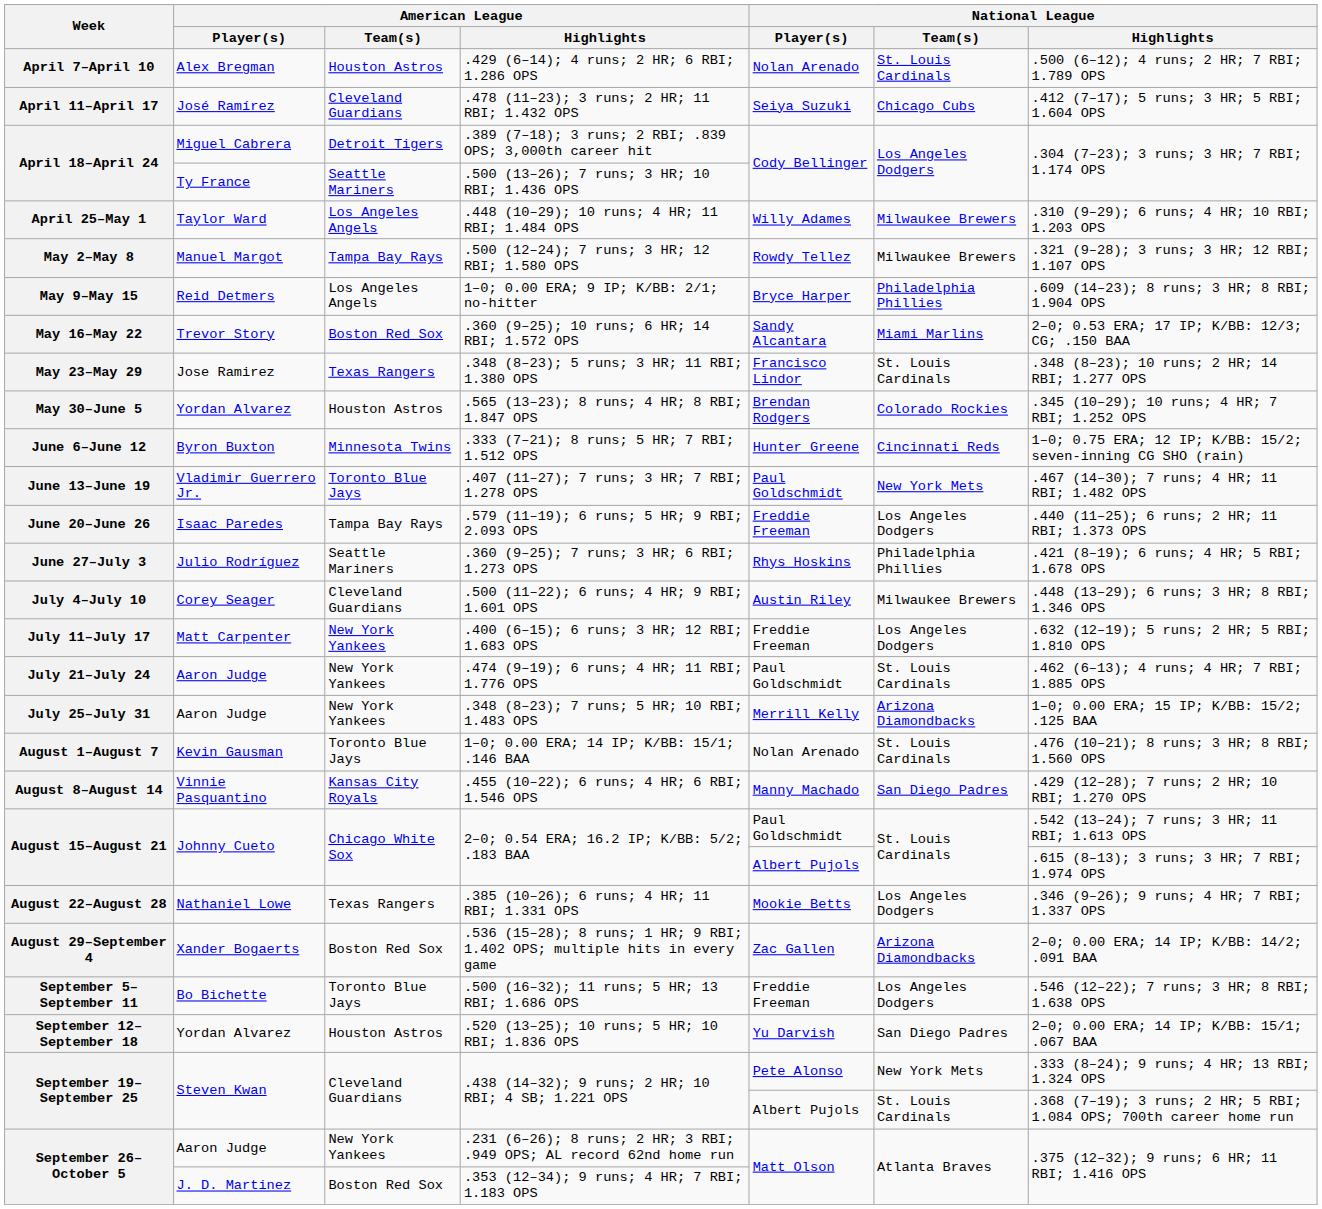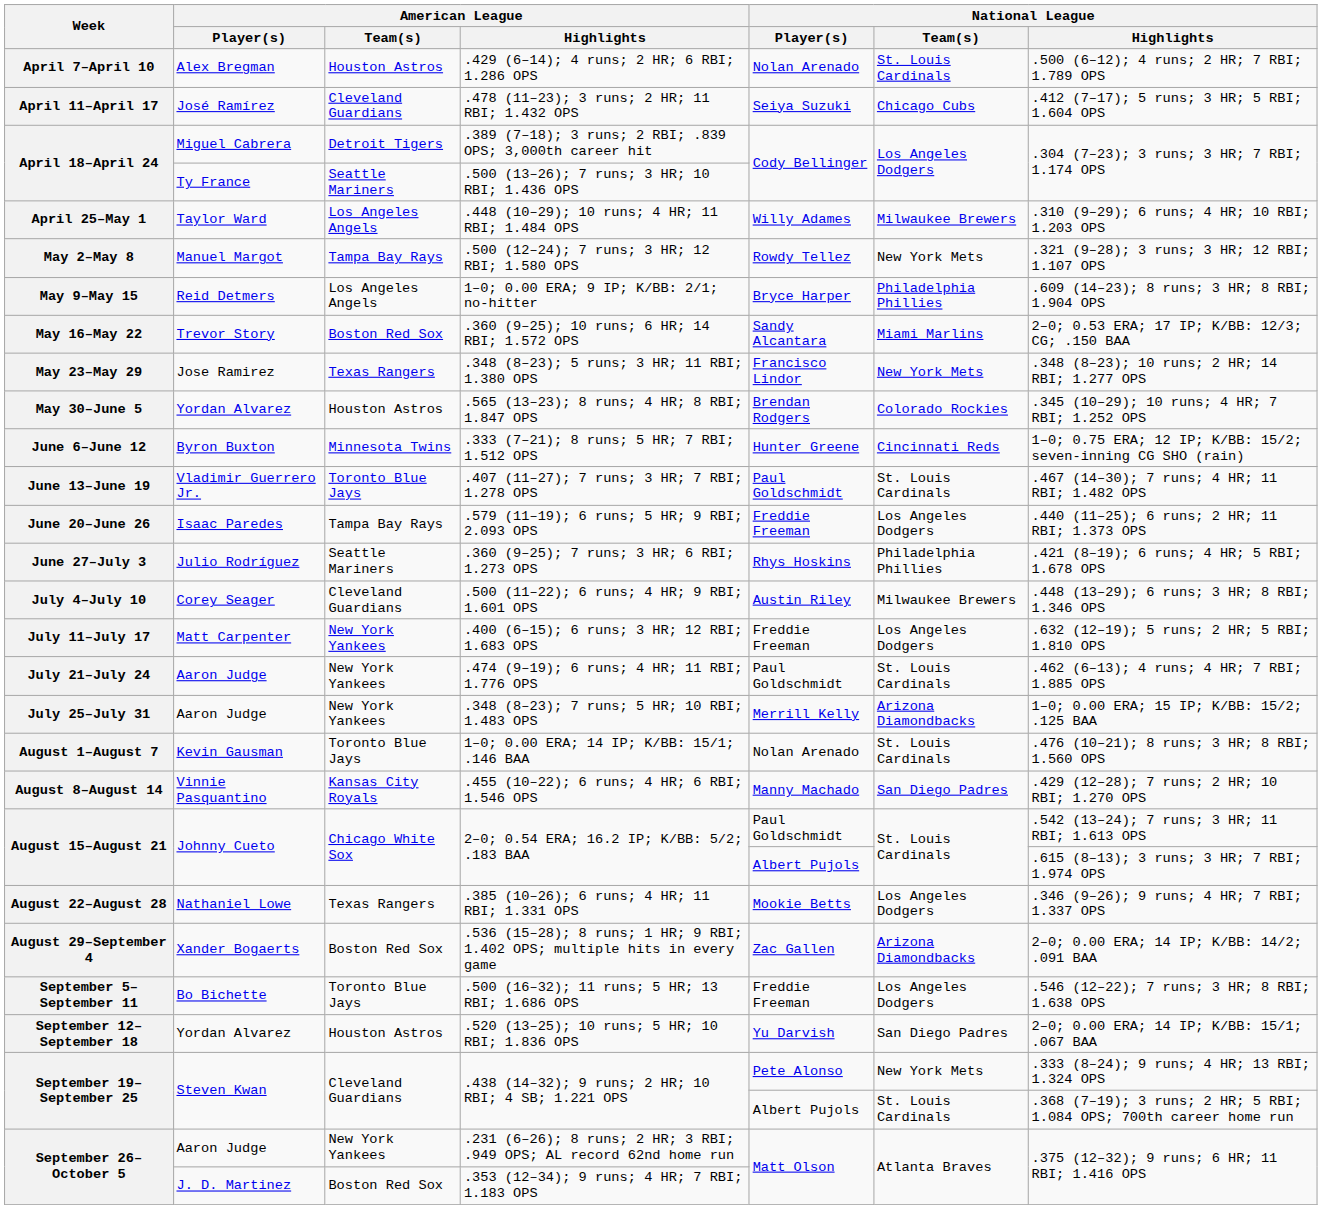 <table class="wikitable plainrowheaders">
 <tr>
 <th rowspan=2>Week</th>
 <th colspan=3>American League</th>
 <th colspan=3>National League</th>
 </tr>
 <tr>
 <th>Player(s)</th>
 <th>Team(s)</th>
 <th width=22%>Highlights</th>
 <th>Player(s)</th>
 <th>Team(s)</th>
 <th width=22%>Highlights</th>
 </tr>
 <tr>
 <th scope="row">April 7–April 10</th>
 <td><a href='#'>Alex Bregman</a></td>
 <td><a href='#'>Houston Astros</a></td>
 <td>.429 (6–14); 4 runs; 2 HR; 6 RBI; 1.286 OPS</td>
 <td><a href='#'>Nolan Arenado</a></td>
 <td><a href='#'>St. Louis Cardinals</a></td>
 <td>.500 (6–12); 4 runs; 2 HR; 7 RBI; 1.789 OPS</td>
 </tr>
 <tr>
 <th scope="row">April 11–April 17</th>
 <td><a href='#'>José Ramírez</a></td>
 <td><a href='#'>Cleveland Guardians</a></td>
 <td>.478 (11–23); 3 runs; 2 HR; 11 RBI; 1.432 OPS</td>
 <td><a href='#'>Seiya Suzuki</a></td>
 <td><a href='#'>Chicago Cubs</a></td>
 <td>.412 (7–17); 5 runs; 3 HR; 5 RBI; 1.604 OPS</td>
 </tr>
 <tr>
 <th rowspan="2" scope="row">April 18–April 24</th>
 <td><a href='#'>Miguel Cabrera</a></td>
 <td><a href='#'>Detroit Tigers</a></td>
 <td>.389 (7–18); 3 runs; 2 RBI; .839 OPS; 3,000th career hit</td>
 <td rowspan="2"><a href='#'>Cody Bellinger</a></td>
 <td rowspan="2"><a href='#'>Los Angeles Dodgers</a></td>
 <td rowspan="2">.304 (7–23); 3 runs; 3 HR; 7 RBI; 1.174 OPS</td>
 </tr>
 <tr>
 <td><a href='#'>Ty France</a></td>
 <td><a href='#'>Seattle Mariners</a></td>
 <td>.500 (13–26); 7 runs; 3 HR; 10 RBI; 1.436 OPS</td>
 </tr>
 <tr>
 <th scope="row">April 25–May 1</th>
 <td><a href='#'>Taylor Ward</a></td>
 <td><a href='#'>Los Angeles Angels</a></td>
 <td>.448 (10–29); 10 runs; 4 HR; 11 RBI; 1.484 OPS</td>
 <td><a href='#'>Willy Adames</a></td>
 <td><a href='#'>Milwaukee Brewers</a></td>
 <td>.310 (9–29); 6 runs; 4 HR; 10 RBI; 1.203 OPS</td>
 </tr>
 <tr>
 <th scope="row">May 2–May 8</th>
 <td><a href='#'>Manuel Margot</a></td>
 <td><a href='#'>Tampa Bay Rays</a></td>
 <td>.500 (12–24); 7 runs; 3 HR; 12 RBI; 1.580 OPS</td>
 <td><a href='#'>Rowdy Tellez</a></td>
-<td>Milwaukee Brewers</td>
+<td>New York Mets</td>
 <td>.321 (9–28); 3 runs; 3 HR; 12 RBI; 1.107 OPS</td>
 </tr>
 <tr>
 <th scope="row">May 9–May 15</th>
 <td><a href='#'>Reid Detmers</a></td>
 <td>Los Angeles Angels</td>
 <td>1–0; 0.00 ERA; 9 IP; K/BB: 2/1; no-hitter</td>
 <td><a href='#'>Bryce Harper</a></td>
 <td><a href='#'>Philadelphia Phillies</a></td>
 <td>.609 (14–23); 8 runs; 3 HR; 8 RBI; 1.904 OPS</td>
 </tr>
 <tr>
 <th scope="row">May 16–May 22</th>
 <td><a href='#'>Trevor Story</a></td>
 <td><a href='#'>Boston Red Sox</a></td>
 <td>.360 (9–25); 10 runs; 6 HR; 14 RBI; 1.572 OPS</td>
 <td><a href='#'>Sandy Alcantara</a></td>
 <td><a href='#'>Miami Marlins</a></td>
 <td>2–0; 0.53 ERA; 17 IP; K/BB: 12/3; CG; .150 BAA</td>
 </tr>
 <tr>
 <th scope="row">May 23–May 29</th>
 <td>Jose Ramirez</td>
 <td><a href='#'>Texas Rangers</a></td>
 <td>.348 (8–23); 5 runs; 3 HR; 11 RBI; 1.380 OPS</td>
 <td><a href='#'>Francisco Lindor</a></td>
-<td>St. Louis Cardinals</td>
+<td><a href='#'>New York Mets</a></td>
 <td>.348 (8–23); 10 runs; 2 HR; 14 RBI; 1.277 OPS</td>
 </tr>
 <tr>
 <th scope="row">May 30–June 5</th>
 <td><a href='#'>Yordan Alvarez</a></td>
 <td>Houston Astros</td>
 <td>.565 (13–23); 8 runs; 4 HR; 8 RBI; 1.847 OPS</td>
 <td><a href='#'>Brendan Rodgers</a></td>
 <td><a href='#'>Colorado Rockies</a></td>
 <td>.345 (10–29); 10 runs; 4 HR; 7 RBI; 1.252 OPS</td>
 </tr>
 <tr>
 <th scope="row">June 6–June 12</th>
 <td><a href='#'>Byron Buxton</a></td>
 <td><a href='#'>Minnesota Twins</a></td>
 <td>.333 (7–21); 8 runs; 5 HR; 7 RBI; 1.512 OPS</td>
 <td><a href='#'>Hunter Greene</a></td>
 <td><a href='#'>Cincinnati Reds</a></td>
 <td>1–0; 0.75 ERA; 12 IP; K/BB: 15/2; seven-inning CG SHO (rain)</td>
 </tr>
 <tr>
 <th scope="row">June 13–June 19</th>
 <td><a href='#'>Vladimir Guerrero Jr.</a></td>
 <td><a href='#'>Toronto Blue Jays</a></td>
 <td>.407 (11–27); 7 runs; 3 HR; 7 RBI; 1.278 OPS</td>
 <td><a href='#'>Paul Goldschmidt</a></td>
-<td><a href='#'>New York Mets</a></td>
+<td>St. Louis Cardinals</td>
 <td>.467 (14–30); 7 runs; 4 HR; 11 RBI; 1.482 OPS</td>
 </tr>
 <tr>
 <th scope="row">June 20–June 26</th>
 <td><a href='#'>Isaac Paredes</a></td>
 <td>Tampa Bay Rays</td>
 <td>.579 (11–19); 6 runs; 5 HR; 9 RBI; 2.093 OPS</td>
 <td><a href='#'>Freddie Freeman</a></td>
 <td>Los Angeles Dodgers</td>
 <td>.440 (11–25); 6 runs; 2 HR; 11 RBI; 1.373 OPS</td>
 </tr>
 <tr>
 <th scope="row">June 27–July 3</th>
 <td><a href='#'>Julio Rodríguez</a></td>
 <td>Seattle Mariners</td>
 <td>.360 (9–25); 7 runs; 3 HR; 6 RBI; 1.273 OPS</td>
 <td><a href='#'>Rhys Hoskins</a></td>
 <td>Philadelphia Phillies</td>
 <td>.421 (8–19); 6 runs; 4 HR; 5 RBI; 1.678 OPS</td>
 </tr>
 <tr>
 <th scope="row">July 4–July 10</th>
 <td><a href='#'>Corey Seager</a></td>
 <td>Cleveland Guardians</td>
 <td>.500 (11–22); 6 runs; 4 HR; 9 RBI; 1.601 OPS</td>
 <td><a href='#'>Austin Riley</a></td>
 <td>Milwaukee Brewers</td>
 <td>.448 (13–29); 6 runs; 3 HR; 8 RBI; 1.346 OPS</td>
 </tr>
 <tr>
 <th scope="row">July 11–July 17</th>
 <td><a href='#'>Matt Carpenter</a></td>
 <td><a href='#'>New York Yankees</a></td>
 <td>.400 (6–15); 6 runs; 3 HR; 12 RBI; 1.683 OPS</td>
 <td>Freddie Freeman</td>
 <td>Los Angeles Dodgers</td>
 <td>.632 (12–19); 5 runs; 2 HR; 5 RBI; 1.810 OPS</td>
 </tr>
 <tr>
 <th scope="row">July 21–July 24</th>
 <td><a href='#'>Aaron Judge</a></td>
 <td>New York Yankees</td>
 <td>.474 (9–19); 6 runs; 4 HR; 11 RBI; 1.776 OPS</td>
 <td>Paul Goldschmidt</td>
 <td>St. Louis Cardinals</td>
 <td>.462 (6–13); 4 runs; 4 HR; 7 RBI; 1.885 OPS</td>
 </tr>
 <tr>
 <th scope="row">July 25–July 31</th>
 <td>Aaron Judge</td>
 <td>New York Yankees</td>
 <td>.348 (8–23); 7 runs; 5 HR; 10 RBI; 1.483 OPS</td>
 <td><a href='#'>Merrill Kelly</a></td>
 <td><a href='#'>Arizona Diamondbacks</a></td>
 <td>1–0; 0.00 ERA; 15 IP; K/BB: 15/2; .125 BAA</td>
 </tr>
 <tr>
 <th scope="row">August 1–August 7</th>
 <td><a href='#'>Kevin Gausman</a></td>
 <td>Toronto Blue Jays</td>
 <td>1–0; 0.00 ERA; 14 IP; K/BB: 15/1; .146 BAA</td>
 <td>Nolan Arenado</td>
 <td>St. Louis Cardinals</td>
 <td>.476 (10–21); 8 runs; 3 HR; 8 RBI; 1.560 OPS</td>
 </tr>
 <tr>
 <th scope="row">August 8–August 14</th>
 <td><a href='#'>Vinnie Pasquantino</a></td>
 <td><a href='#'>Kansas City Royals</a></td>
 <td>.455 (10–22); 6 runs; 4 HR; 6 RBI; 1.546 OPS</td>
 <td><a href='#'>Manny Machado</a></td>
 <td><a href='#'>San Diego Padres</a></td>
 <td>.429 (12–28); 7 runs; 2 HR; 10 RBI; 1.270 OPS</td>
 </tr>
 <tr>
 <th rowspan="2" scope="row">August 15–August 21</th>
 <td rowspan="2"><a href='#'>Johnny Cueto</a></td>
 <td rowspan="2"><a href='#'>Chicago White Sox</a></td>
 <td rowspan="2">2–0; 0.54 ERA; 16.2 IP; K/BB: 5/2; .183 BAA</td>
 <td>Paul Goldschmidt</td>
 <td rowspan="2">St. Louis Cardinals</td>
 <td>.542 (13–24); 7 runs; 3 HR; 11 RBI; 1.613 OPS</td>
 </tr>
 <tr>
 <td><a href='#'>Albert Pujols</a></td>
 <td>.615 (8–13); 3 runs; 3 HR; 7 RBI; 1.974 OPS</td>
 </tr>
 <tr>
 <th scope="row">August 22–August 28</th>
 <td><a href='#'>Nathaniel Lowe</a></td>
 <td>Texas Rangers</td>
 <td>.385 (10–26); 6 runs; 4 HR; 11 RBI; 1.331 OPS</td>
 <td><a href='#'>Mookie Betts</a></td>
 <td>Los Angeles Dodgers</td>
 <td>.346 (9–26); 9 runs; 4 HR; 7 RBI; 1.337 OPS</td>
 </tr>
 <tr>
 <th scope="row">August 29–September 4</th>
 <td><a href='#'>Xander Bogaerts</a></td>
 <td>Boston Red Sox</td>
 <td>.536 (15–28); 8 runs; 1 HR; 9 RBI; 1.402 OPS; multiple hits in every game</td>
 <td><a href='#'>Zac Gallen</a></td>
 <td><a href='#'>Arizona Diamondbacks</a></td>
 <td>2–0; 0.00 ERA; 14 IP; K/BB: 14/2; .091 BAA</td>
 </tr>
 <tr>
 <th scope="row">September 5–September 11</th>
 <td><a href='#'>Bo Bichette</a></td>
 <td>Toronto Blue Jays</td>
 <td>.500 (16–32); 11 runs; 5 HR; 13 RBI; 1.686 OPS</td>
 <td>Freddie Freeman</td>
 <td>Los Angeles Dodgers</td>
 <td>.546 (12–22); 7 runs; 3 HR; 8 RBI; 1.638 OPS</td>
 </tr>
 <tr>
 <th scope="row">September 12–September 18</th>
 <td>Yordan Alvarez</td>
 <td>Houston Astros</td>
 <td>.520 (13–25); 10 runs; 5 HR; 10 RBI; 1.836 OPS</td>
 <td><a href='#'>Yu Darvish</a></td>
 <td>San Diego Padres</td>
 <td>2–0; 0.00 ERA; 14 IP; K/BB: 15/1; .067 BAA</td>
 </tr>
 <tr>
 <th rowspan="2" scope="row">September 19–September 25</th>
 <td rowspan="2"><a href='#'>Steven Kwan</a></td>
 <td rowspan="2">Cleveland Guardians</td>
 <td rowspan="2">.438 (14–32); 9 runs; 2 HR; 10 RBI; 4 SB; 1.221 OPS</td>
 <td><a href='#'>Pete Alonso</a></td>
 <td>New York Mets</td>
 <td>.333 (8–24); 9 runs; 4 HR; 13 RBI; 1.324 OPS</td>
 </tr>
 <tr>
 <td>Albert Pujols</td>
 <td>St. Louis Cardinals</td>
 <td>.368 (7–19); 3 runs; 2 HR; 5 RBI; 1.084 OPS; 700th career home run</td>
 </tr>
 <tr>
 <th rowspan="2" scope="row">September 26–October 5</th>
 <td>Aaron Judge</td>
 <td>New York Yankees</td>
 <td>.231 (6–26); 8 runs; 2 HR; 3 RBI; .949 OPS; AL record 62nd home run</td>
 <td rowspan="2"><a href='#'>Matt Olson</a></td>
 <td rowspan="2">Atlanta Braves</td>
 <td rowspan="2">.375 (12–32); 9 runs; 6 HR; 11 RBI; 1.416 OPS</td>
 </tr>
 <tr>
 <td><a href='#'>J. D. Martinez</a></td>
 <td>Boston Red Sox</td>
 <td>.353 (12–34); 9 runs; 4 HR; 7 RBI; 1.183 OPS</td>
 </tr>
 </table>
